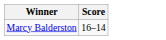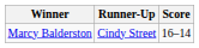 <table class="wikitable">
 <tr>
 <th><strong>Winner</strong></th>
+<th><strong>Runner-Up</strong></th>
 <th><strong>Score</strong></th>
 </tr>
 <tr>
 <td> <a href='#'>Marcy Balderston</a></td>
+<td> <a href='#'>Cindy Street</a></td>
 <td>16–14</td>
 </tr>
 </table>
